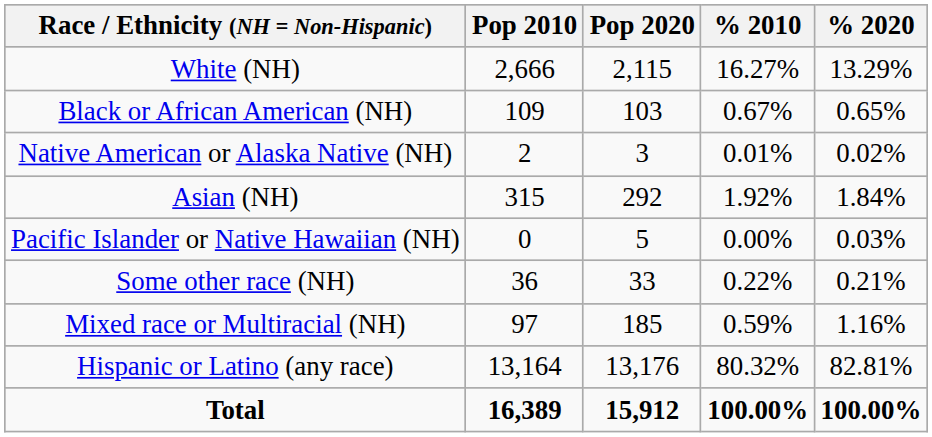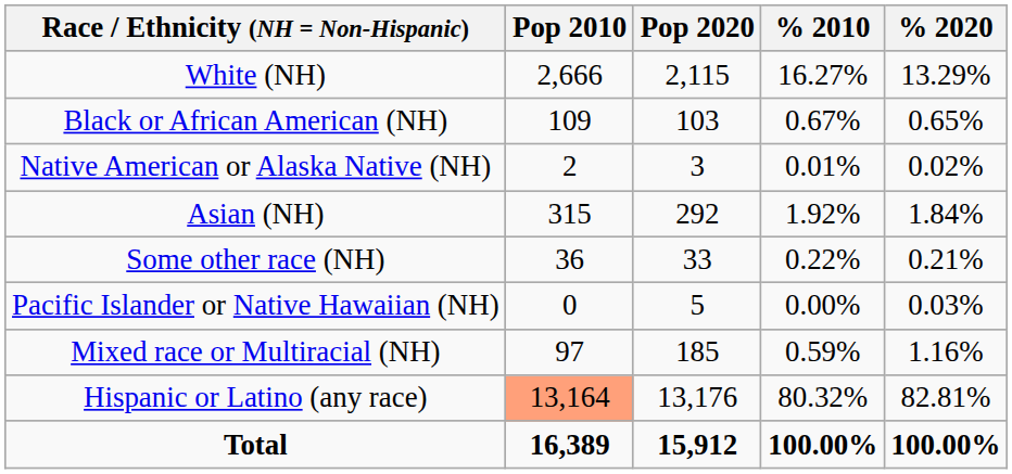 <table class="wikitable" style="text-align:center;">
 <tr>
 <th>Race / Ethnicity <small>(<em>NH = Non-Hispanic</em>)</small></th>
 <th>Pop 2010</th>
 <th>Pop 2020</th>
 <th>% 2010</th>
 <th>% 2020</th>
 </tr>
 <tr>
 <td><a href='#'>White</a> (NH)</td>
 <td>2,666</td>
 <td>2,115</td>
 <td>16.27%</td>
 <td>13.29%</td>
 </tr>
 <tr>
 <td><a href='#'>Black or African American</a> (NH)</td>
 <td>109</td>
 <td>103</td>
 <td>0.67%</td>
 <td>0.65%</td>
 </tr>
 <tr>
 <td><a href='#'>Native American</a> or <a href='#'>Alaska Native</a> (NH)</td>
 <td>2</td>
 <td>3</td>
 <td>0.01%</td>
 <td>0.02%</td>
 </tr>
 <tr>
 <td><a href='#'>Asian</a> (NH)</td>
 <td>315</td>
 <td>292</td>
 <td>1.92%</td>
 <td>1.84%</td>
 </tr>
 <tr>
+<td><a href='#'>Some other race</a> (NH)</td>
+<td>36</td>
+<td>33</td>
+<td>0.22%</td>
+<td>0.21%</td>
+</tr>
+<tr>
 <td><a href='#'>Pacific Islander</a> or <a href='#'>Native Hawaiian</a> (NH)</td>
 <td>0</td>
 <td>5</td>
 <td>0.00%</td>
 <td>0.03%</td>
-</tr>
-<tr>
-<td><a href='#'>Some other race</a> (NH)</td>
-<td>36</td>
-<td>33</td>
-<td>0.22%</td>
-<td>0.21%</td>
 </tr>
 <tr>
 <td><a href='#'>Mixed race or Multiracial</a> (NH)</td>
 <td>97</td>
 <td>185</td>
 <td>0.59%</td>
 <td>1.16%</td>
 </tr>
 <tr>
 <td><a href='#'>Hispanic or Latino</a> (any race)</td>
-<td>13,164</td>
+<td style="background: lightsalmon;">13,164</td>
 <td>13,176</td>
 <td>80.32%</td>
 <td>82.81%</td>
 </tr>
 <tr>
 <td><strong>Total</strong></td>
 <td><strong>16,389</strong></td>
 <td><strong>15,912</strong></td>
 <td><strong>100.00%</strong></td>
 <td><strong>100.00%</strong></td>
 </tr>
 </table>
